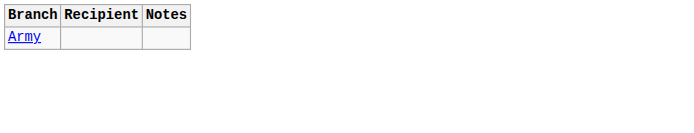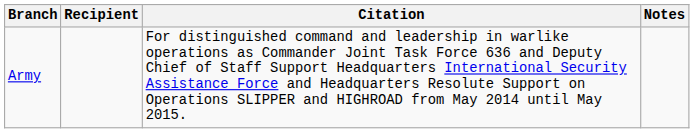 <table class="wikitable" style="font-size:95%;">
 <tr>
 <th>Branch</th>
 <th>Recipient</th>
+<th>Citation</th>
 <th>Notes</th>
 </tr>
 <tr>
 <td><a href='#'>Army</a></td>
 <td></td>
+<td>For distinguished command and leadership in warlike operations as Commander Joint Task Force 636 and Deputy Chief of Staff Support Headquarters <a href='#'>International Security Assistance Force</a> and Headquarters Resolute Support on Operations SLIPPER and HIGHROAD from May 2014 until May 2015.</td>
 <td></td>
 </tr>
 </table>
